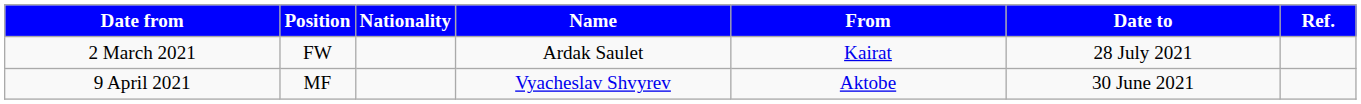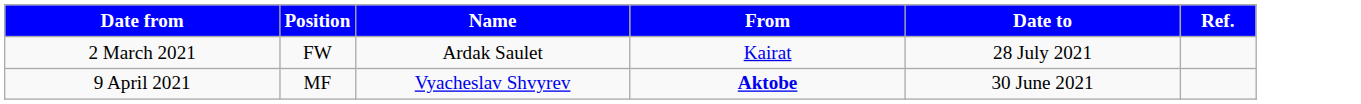 <table class="wikitable" style="text-align:center; font-size:90%; ">
 <tr>
 <th style="background:#0000FF; color:#FFFFFF; width:200px;">Date from</th>
 <th style="background:#0000FF; color:#FFFFFF; width:50px;">Position</th>
-<th style="background:#0000FF; color:#FFFFFF; width:50px;">Nationality</th>
 <th style="background:#0000FF; color:#FFFFFF; width:200px;">Name</th>
 <th style="background:#0000FF; color:#FFFFFF; width:200px;">From</th>
 <th style="background:#0000FF; color:#FFFFFF; width:200px;">Date to</th>
 <th style="background:#0000FF; color:#FFFFFF; width:50px;">Ref.</th>
 </tr>
 <tr>
 <td>2 March 2021</td>
 <td>FW</td>
-<td></td>
 <td>Ardak Saulet</td>
 <td><a href='#'>Kairat</a></td>
 <td>28 July 2021</td>
 <td></td>
 </tr>
 <tr>
 <td>9 April 2021</td>
 <td>MF</td>
-<td></td>
 <td><a href='#'>Vyacheslav Shvyrev</a></td>
-<td><a href='#'>Aktobe</a></td>
+<td><strong><a href='#'>Aktobe</a></strong></td>
 <td>30 June 2021</td>
 <td></td>
 </tr>
 </table>
